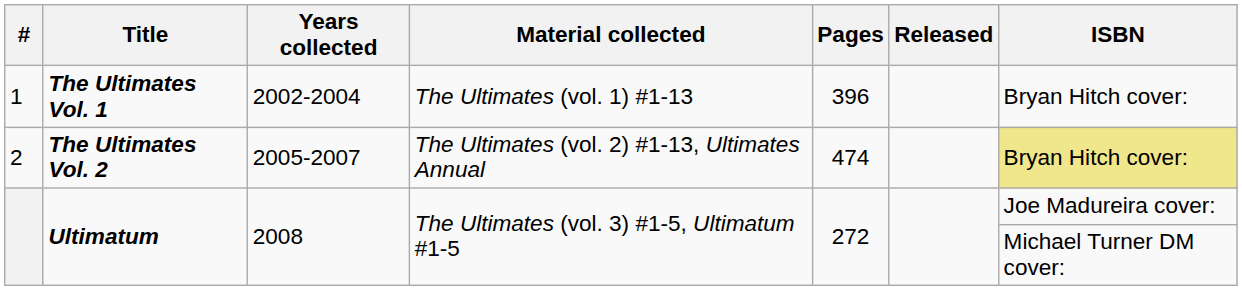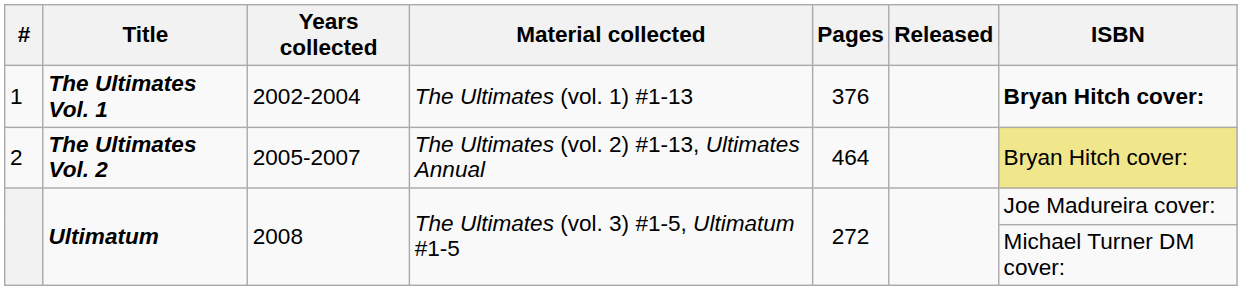 <table class="wikitable sortable" width=99%>
 <tr>
 <th class="unsortable" width=20px>#</th>
 <th>Title</th>
 <th>Years collected</th>
 <th class="unsortable">Material collected</th>
 <th>Pages</th>
 <th>Released</th>
 <th class="unsortable">ISBN</th>
 </tr>
 <tr>
 <td>1</td>
 <td><strong><em>The Ultimates Vol. 1</em></strong></td>
 <td>2002-2004</td>
 <td><em>The Ultimates</em> (vol. 1) #1-13</td>
-<td style="text-align: center;">396</td>
+<td style="text-align: center;">376</td>
 <td></td>
-<td>Bryan Hitch cover: </td>
+<td><strong>Bryan Hitch cover: </strong></td>
 </tr>
 <tr>
 <td>2</td>
 <td><strong><em>The Ultimates Vol. 2</em></strong></td>
 <td>2005-2007</td>
 <td><em>The Ultimates</em> (vol. 2) #1-13, <em>Ultimates Annual</em></td>
-<td style="text-align: center;">474</td>
+<td style="text-align: center;">464</td>
 <td></td>
 <td style="background: khaki;">Bryan Hitch cover: </td>
 </tr>
 <tr>
 <th style="background-color: light grey;" rowspan=2></th>
 <td rowspan="2"><strong><em>Ultimatum</em></strong></td>
 <td rowspan="2">2008</td>
 <td rowspan="2"><em>The Ultimates</em> (vol. 3) #1-5, <em>Ultimatum</em> #1-5</td>
 <td style="text-align: center;" rowspan=2>272</td>
 <td rowspan="2"></td>
 <td>Joe Madureira cover: </td>
 </tr>
 <tr>
 <td>Michael Turner DM cover: </td>
 </tr>
 </table>
